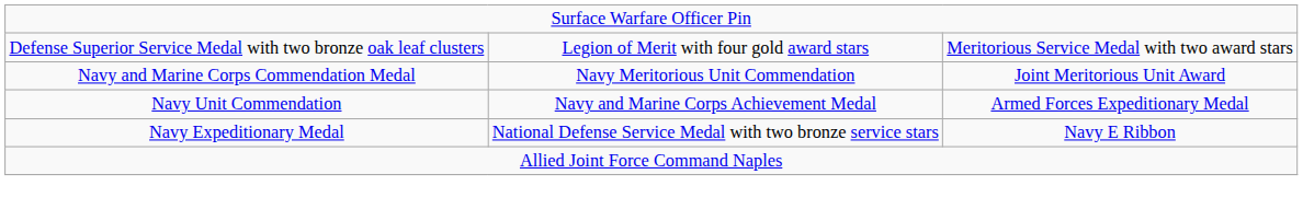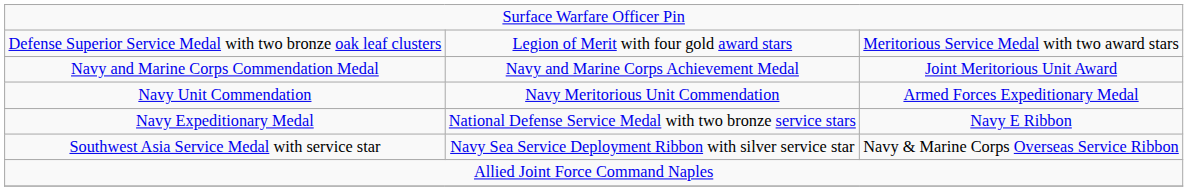 <table class="wikitable" style="margin:1em auto; text-align:center;">
 <tr>
 <td colspan="3"><a href='#'>Surface Warfare Officer Pin</a></td>
 </tr>
 <tr>
 <td><a href='#'>Defense Superior Service Medal</a> with two bronze <a href='#'>oak leaf clusters</a></td>
 <td><a href='#'>Legion of Merit</a> with four gold <a href='#'>award stars</a></td>
 <td><a href='#'>Meritorious Service Medal</a> with two award stars</td>
 </tr>
 <tr>
 <td><a href='#'>Navy and Marine Corps Commendation Medal</a></td>
-<td><a href='#'>Navy Meritorious Unit Commendation</a></td>
+<td><a href='#'>Navy and Marine Corps Achievement Medal</a></td>
 <td><a href='#'>Joint Meritorious Unit Award</a></td>
 </tr>
 <tr>
 <td><a href='#'>Navy Unit Commendation</a></td>
-<td><a href='#'>Navy and Marine Corps Achievement Medal</a></td>
+<td><a href='#'>Navy Meritorious Unit Commendation</a></td>
 <td><a href='#'>Armed Forces Expeditionary Medal</a></td>
 </tr>
 <tr>
 <td><a href='#'>Navy Expeditionary Medal</a></td>
 <td><a href='#'>National Defense Service Medal</a> with two bronze <a href='#'>service stars</a></td>
 <td><a href='#'>Navy E Ribbon</a></td>
 </tr>
 <tr>
+<td><a href='#'>Southwest Asia Service Medal</a> with service star</td>
+<td><a href='#'>Navy Sea Service Deployment Ribbon</a> with silver service star</td>
+<td>Navy & Marine Corps <a href='#'>Overseas Service Ribbon</a></td>
+</tr>
+<tr>
 <td colspan="3"><a href='#'>Allied Joint Force Command Naples</a></td>
 </tr>
 <tr>
 </tr>
 </table>
